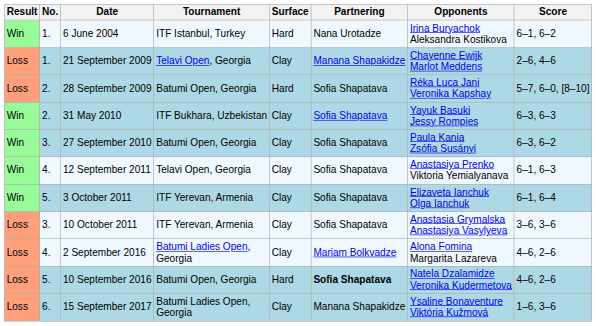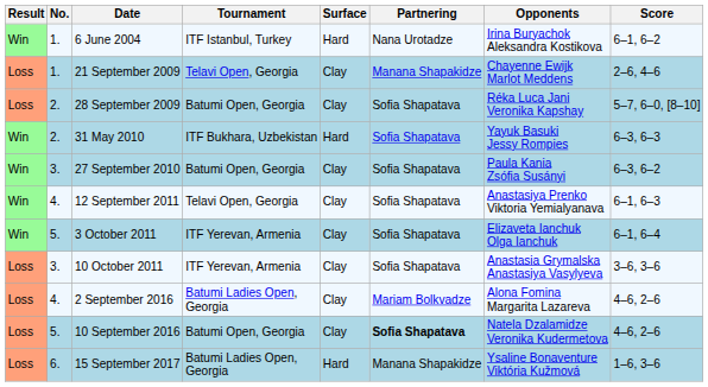 <table class="sortable wikitable">
 <tr>
 <th>Result</th>
 <th>No.</th>
 <th>Date</th>
 <th>Tournament</th>
 <th>Surface</th>
 <th>Partnering</th>
 <th>Opponents</th>
 <th class="unsortable">Score</th>
 </tr>
 <tr style="background:#f0f8ff;">
 <td style="background:#98fb98;">Win</td>
 <td>1.</td>
 <td>6 June 2004</td>
 <td>ITF Istanbul, Turkey</td>
 <td>Hard</td>
 <td> Nana Urotadze</td>
 <td> <a href='#'>Irina Buryachok</a> <br>  Aleksandra Kostikova</td>
 <td>6–1, 6–2</td>
 </tr>
 <tr style="background:lightblue;">
 <td style="background:#ffa07a;">Loss</td>
 <td>1.</td>
 <td>21 September 2009</td>
 <td><a href='#'>Telavi Open</a>, Georgia</td>
 <td>Clay</td>
 <td> <a href='#'>Manana Shapakidze</a></td>
 <td> <a href='#'>Chayenne Ewijk</a> <br>  <a href='#'>Marlot Meddens</a></td>
 <td>2–6, 4–6</td>
 </tr>
 <tr style="background:lightblue;">
 <td style="background:#ffa07a;">Loss</td>
 <td>2.</td>
 <td>28 September 2009</td>
 <td>Batumi Open, Georgia</td>
-<td>Hard</td>
+<td>Clay</td>
 <td> Sofia Shapatava</td>
 <td> <a href='#'>Réka Luca Jani</a> <br>  <a href='#'>Veronika Kapshay</a></td>
 <td>5–7, 6–0, [8–10]</td>
 </tr>
 <tr style="background:lightblue;">
 <td style="background:#98fb98;">Win</td>
 <td>2.</td>
 <td>31 May 2010</td>
 <td>ITF Bukhara, Uzbekistan</td>
-<td>Clay</td>
+<td>Hard</td>
 <td> <a href='#'>Sofia Shapatava</a></td>
 <td> <a href='#'>Yayuk Basuki</a> <br>  <a href='#'>Jessy Rompies</a></td>
 <td>6–3, 6–3</td>
 </tr>
 <tr style="background:lightblue;">
 <td style="background:#98fb98;">Win</td>
 <td>3.</td>
 <td>27 September 2010</td>
 <td>Batumi Open, Georgia</td>
 <td>Clay</td>
 <td> Sofia Shapatava</td>
 <td> <a href='#'>Paula Kania</a> <br>  <a href='#'>Zsófia Susányi</a></td>
 <td>6–3, 6–2</td>
 </tr>
 <tr style="background:#f0f8ff;">
 <td style="background:#98fb98;">Win</td>
 <td>4.</td>
 <td>12 September 2011</td>
 <td>Telavi Open, Georgia</td>
 <td>Clay</td>
 <td> Sofia Shapatava</td>
 <td> <a href='#'>Anastasiya Prenko</a> <br>  Viktoria Yemialyanava</td>
 <td>6–1, 6–3</td>
 </tr>
 <tr style="background:lightblue;">
 <td style="background:#98fb98;">Win</td>
 <td>5.</td>
 <td>3 October 2011</td>
 <td>ITF Yerevan, Armenia</td>
 <td>Clay</td>
 <td> Sofia Shapatava</td>
 <td> <a href='#'>Elizaveta Ianchuk</a> <br>  <a href='#'>Olga Ianchuk</a></td>
 <td>6–1, 6–4</td>
 </tr>
 <tr style="background:#f0f8ff;">
 <td style="background:#ffa07a;">Loss</td>
 <td>3.</td>
 <td>10 October 2011</td>
 <td>ITF Yerevan, Armenia</td>
 <td>Clay</td>
 <td> Sofia Shapatava</td>
 <td> <a href='#'>Anastasia Grymalska</a> <br>  <a href='#'>Anastasiya Vasylyeva</a></td>
 <td>3–6, 3–6</td>
 </tr>
 <tr style="background:#f0f8ff;">
 <td style="background:#ffa07a;">Loss</td>
 <td>4.</td>
 <td>2 September 2016</td>
 <td><a href='#'>Batumi Ladies Open</a>, <br>Georgia</td>
 <td>Clay</td>
 <td> <a href='#'>Mariam Bolkvadze</a></td>
 <td> <a href='#'>Alona Fomina</a> <br>  Margarita Lazareva</td>
 <td>4–6, 2–6</td>
 </tr>
 <tr style="background:lightblue;">
 <td style="background:#ffa07a;">Loss</td>
 <td>5.</td>
 <td>10 September 2016</td>
 <td>Batumi Open, Georgia</td>
-<td>Hard</td>
+<td>Clay</td>
 <td><strong> Sofia Shapatava</strong></td>
 <td> <a href='#'>Natela Dzalamidze</a> <br>  <a href='#'>Veronika Kudermetova</a></td>
 <td>4–6, 2–6</td>
 </tr>
 <tr style="background:lightblue;">
 <td style="background:#ffa07a;">Loss</td>
 <td>6.</td>
 <td>15 September 2017</td>
 <td>Batumi Ladies Open, <br>Georgia</td>
-<td>Clay</td>
+<td>Hard</td>
 <td> Manana Shapakidze</td>
 <td> <a href='#'>Ysaline Bonaventure</a> <br>  <a href='#'>Viktória Kužmová</a></td>
 <td>1–6, 3–6</td>
 </tr>
 </table>
